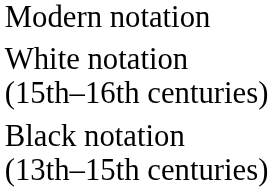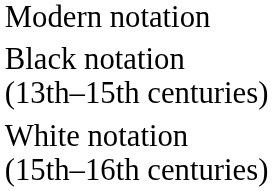 <table>
 <tr>
 <td>Modern notation</td>
 <td></td>
 </tr>
 <tr>
+<td>Black notation<br>(13th–15th centuries)</td>
+<td></td>
+</tr>
+<tr>
 <td>White notation<br>(15th–16th centuries)</td>
 <td></td>
 </tr>
-<tr>
-<td>Black notation<br>(13th–15th centuries)</td>
-<td></td>
-</tr>
 </table>
